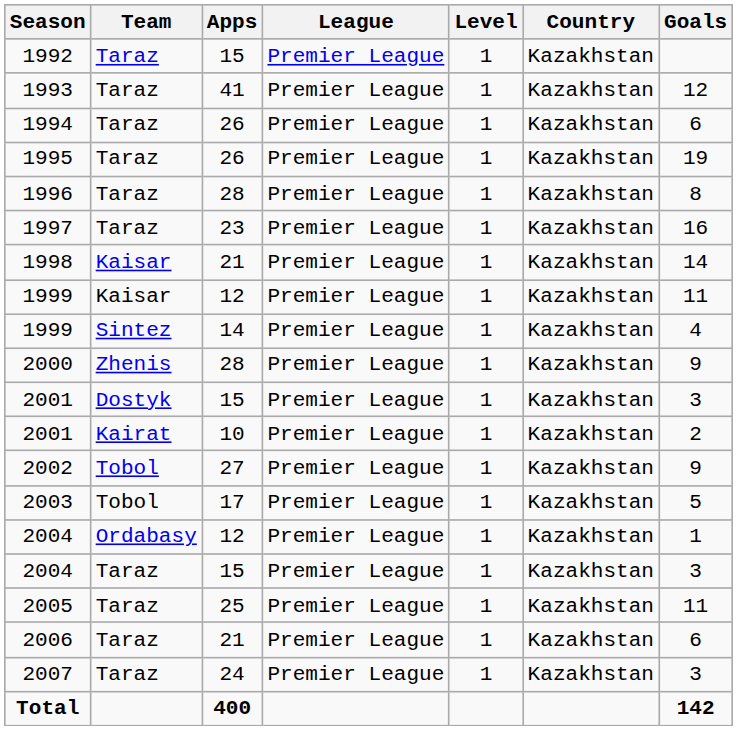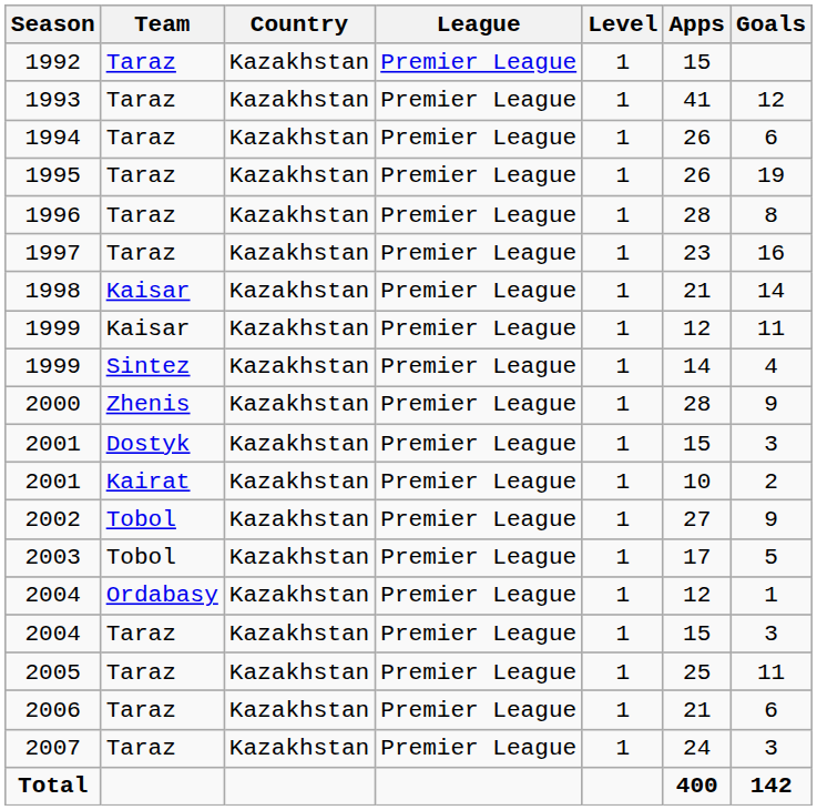 <table class="wikitable" style="text-align: center;">
 <tr>
 <th>Season</th>
 <th>Team</th>
-<th>Apps</th>
+<th>Country</th>
 <th>League</th>
 <th>Level</th>
-<th>Country</th>
+<th>Apps</th>
 <th>Goals</th>
 </tr>
 <tr>
 <td>1992</td>
 <td align="left"><a href='#'>Taraz</a></td>
-<td>15</td>
+<td>Kazakhstan</td>
 <td><a href='#'>Premier League</a></td>
 <td>1</td>
-<td>Kazakhstan</td>
+<td>15</td>
 <td></td>
 </tr>
 <tr>
 <td>1993</td>
 <td align="left">Taraz</td>
-<td>41</td>
+<td>Kazakhstan</td>
 <td>Premier League</td>
 <td>1</td>
-<td>Kazakhstan</td>
+<td>41</td>
 <td>12</td>
 </tr>
 <tr>
 <td>1994</td>
 <td align="left">Taraz</td>
-<td>26</td>
+<td>Kazakhstan</td>
 <td>Premier League</td>
 <td>1</td>
-<td>Kazakhstan</td>
+<td>26</td>
 <td>6</td>
 </tr>
 <tr>
 <td>1995</td>
 <td align="left">Taraz</td>
-<td>26</td>
+<td>Kazakhstan</td>
 <td>Premier League</td>
 <td>1</td>
-<td>Kazakhstan</td>
+<td>26</td>
 <td>19</td>
 </tr>
 <tr>
 <td>1996</td>
 <td align="left">Taraz</td>
-<td>28</td>
+<td>Kazakhstan</td>
 <td>Premier League</td>
 <td>1</td>
-<td>Kazakhstan</td>
+<td>28</td>
 <td>8</td>
 </tr>
 <tr>
 <td>1997</td>
 <td align="left">Taraz</td>
-<td>23</td>
+<td>Kazakhstan</td>
 <td>Premier League</td>
 <td>1</td>
-<td>Kazakhstan</td>
+<td>23</td>
 <td>16</td>
 </tr>
 <tr>
 <td>1998</td>
 <td align="left"><a href='#'>Kaisar</a></td>
-<td>21</td>
+<td>Kazakhstan</td>
 <td>Premier League</td>
 <td>1</td>
-<td>Kazakhstan</td>
+<td>21</td>
 <td>14</td>
 </tr>
 <tr>
 <td>1999</td>
 <td align="left">Kaisar</td>
-<td>12</td>
+<td>Kazakhstan</td>
 <td>Premier League</td>
 <td>1</td>
-<td>Kazakhstan</td>
+<td>12</td>
 <td>11</td>
 </tr>
 <tr>
 <td>1999</td>
 <td align="left"><a href='#'>Sintez</a></td>
-<td>14</td>
+<td>Kazakhstan</td>
 <td>Premier League</td>
 <td>1</td>
-<td>Kazakhstan</td>
+<td>14</td>
 <td>4</td>
 </tr>
 <tr>
 <td>2000</td>
 <td align="left"><a href='#'>Zhenis</a></td>
-<td>28</td>
+<td>Kazakhstan</td>
 <td>Premier League</td>
 <td>1</td>
-<td>Kazakhstan</td>
+<td>28</td>
 <td>9</td>
 </tr>
 <tr>
 <td>2001</td>
 <td align="left"><a href='#'>Dostyk</a></td>
-<td>15</td>
+<td>Kazakhstan</td>
 <td>Premier League</td>
 <td>1</td>
-<td>Kazakhstan</td>
+<td>15</td>
 <td>3</td>
 </tr>
 <tr>
 <td>2001</td>
 <td align="left"><a href='#'>Kairat</a></td>
-<td>10</td>
+<td>Kazakhstan</td>
 <td>Premier League</td>
 <td>1</td>
-<td>Kazakhstan</td>
+<td>10</td>
 <td>2</td>
 </tr>
 <tr>
 <td>2002</td>
 <td align="left"><a href='#'>Tobol</a></td>
-<td>27</td>
+<td>Kazakhstan</td>
 <td>Premier League</td>
 <td>1</td>
-<td>Kazakhstan</td>
+<td>27</td>
 <td>9</td>
 </tr>
 <tr>
 <td>2003</td>
 <td align="left">Tobol</td>
-<td>17</td>
+<td>Kazakhstan</td>
 <td>Premier League</td>
 <td>1</td>
-<td>Kazakhstan</td>
+<td>17</td>
 <td>5</td>
 </tr>
 <tr>
 <td>2004</td>
 <td align="left"><a href='#'>Ordabasy</a></td>
-<td>12</td>
+<td>Kazakhstan</td>
 <td>Premier League</td>
 <td>1</td>
-<td>Kazakhstan</td>
+<td>12</td>
 <td>1</td>
 </tr>
 <tr>
 <td>2004</td>
 <td align="left">Taraz</td>
-<td>15</td>
+<td>Kazakhstan</td>
 <td>Premier League</td>
 <td>1</td>
-<td>Kazakhstan</td>
+<td>15</td>
 <td>3</td>
 </tr>
 <tr>
 <td>2005</td>
 <td align="left">Taraz</td>
-<td>25</td>
+<td>Kazakhstan</td>
 <td>Premier League</td>
 <td>1</td>
-<td>Kazakhstan</td>
+<td>25</td>
 <td>11</td>
 </tr>
 <tr>
 <td>2006</td>
 <td align="left">Taraz</td>
-<td>21</td>
+<td>Kazakhstan</td>
 <td>Premier League</td>
 <td>1</td>
-<td>Kazakhstan</td>
+<td>21</td>
 <td>6</td>
 </tr>
 <tr>
 <td>2007</td>
 <td align="left">Taraz</td>
-<td>24</td>
+<td>Kazakhstan</td>
 <td>Premier League</td>
 <td>1</td>
-<td>Kazakhstan</td>
+<td>24</td>
 <td>3</td>
 </tr>
 <tr>
 <td><strong>Total</strong></td>
 <td></td>
-<td><strong>400</strong></td>
 <td></td>
 <td></td>
 <td></td>
+<td><strong>400</strong></td>
 <td><strong>142</strong></td>
 </tr>
 </table>
